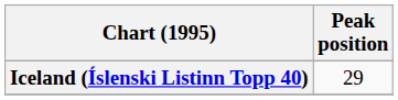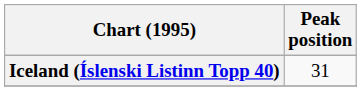 <table class="wikitable sortable plainrowheaders" style="text-align:center">
 <tr>
 <th scope="col">Chart (1995)</th>
 <th scope="col">Peak<br>position</th>
 </tr>
 <tr>
 </tr>
 <tr>
 <th scope="row">Iceland (<a href='#'>Íslenski Listinn Topp 40</a>)</th>
-<td>29</td>
+<td>31</td>
 </tr>
 <tr>
 </tr>
 <tr>
 </tr>
 <tr>
 </tr>
 <tr>
 </tr>
 <tr>
 </tr>
 </table>
